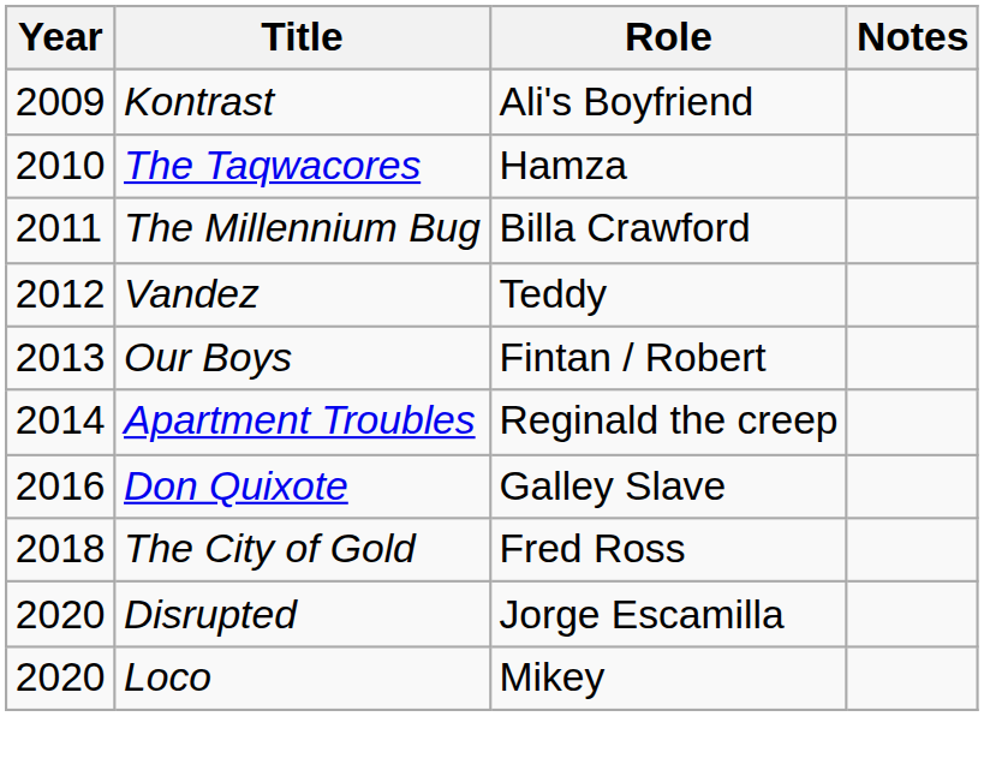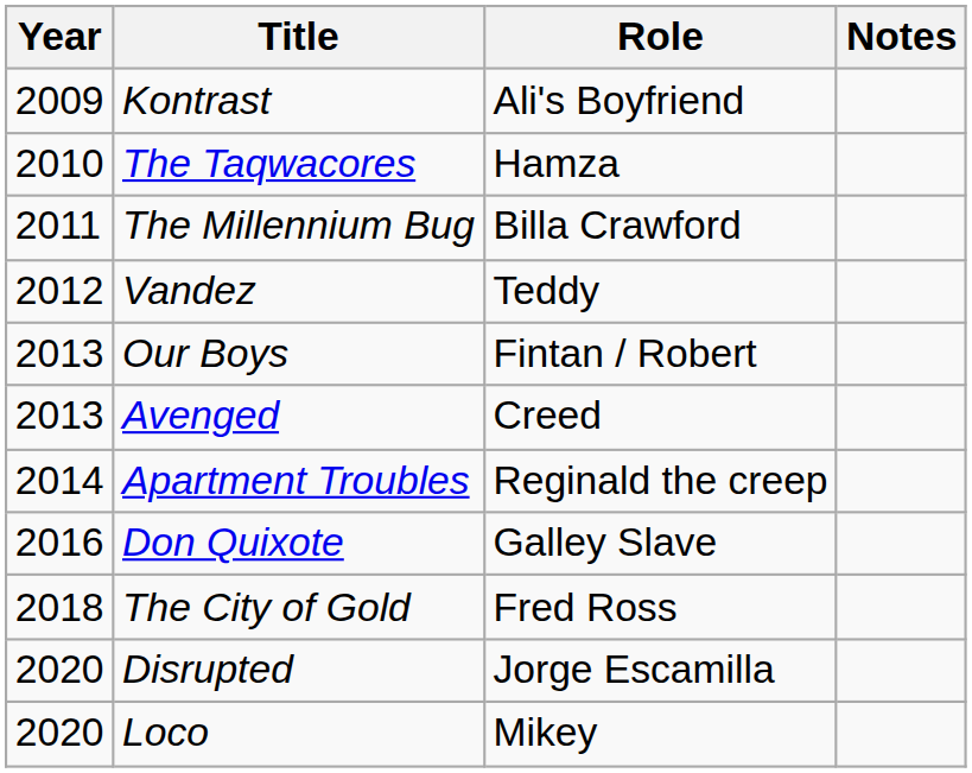 <table class="wikitable sortable">
 <tr>
 <th>Year</th>
 <th>Title</th>
 <th>Role</th>
 <th>Notes</th>
 </tr>
 <tr>
 <td>2009</td>
 <td><em>Kontrast</em></td>
 <td>Ali's Boyfriend</td>
 <td></td>
 </tr>
 <tr>
 <td>2010</td>
 <td><a href='#'><em>The Taqwacores</em></a></td>
 <td>Hamza</td>
 <td></td>
 </tr>
 <tr>
 <td>2011</td>
 <td><em>The Millennium Bug</em></td>
 <td>Billa Crawford</td>
 <td></td>
 </tr>
 <tr>
 <td>2012</td>
 <td><em>Vandez</em></td>
 <td>Teddy</td>
 <td></td>
 </tr>
 <tr>
 <td>2013</td>
 <td><em>Our Boys</em></td>
 <td>Fintan / Robert</td>
 <td></td>
 </tr>
 <tr>
+<td>2013</td>
+<td><a href='#'><em>Avenged</em></a></td>
+<td>Creed</td>
+<td></td>
+</tr>
+<tr>
 <td>2014</td>
 <td><em><a href='#'>Apartment Troubles</a></em></td>
 <td>Reginald the creep</td>
 <td></td>
 </tr>
 <tr>
 <td>2016</td>
 <td><a href='#'><em>Don Quixote</em></a></td>
 <td>Galley Slave</td>
 <td></td>
 </tr>
 <tr>
 <td>2018</td>
 <td><em>The City of Gold</em></td>
 <td>Fred Ross</td>
 <td></td>
 </tr>
 <tr>
 <td>2020</td>
 <td><em>Disrupted</em></td>
 <td>Jorge Escamilla</td>
 <td></td>
 </tr>
 <tr>
 <td>2020</td>
 <td><em>Loco</em></td>
 <td>Mikey</td>
 <td></td>
 </tr>
 </table>
